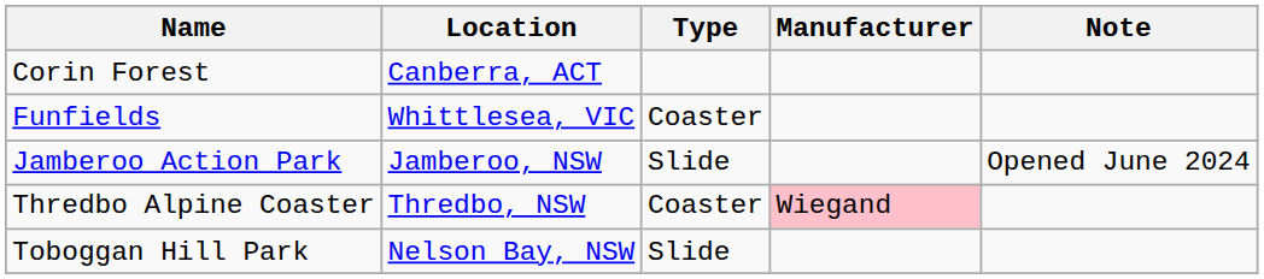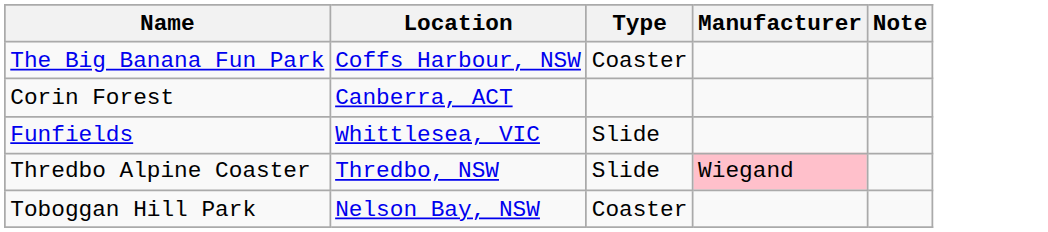 <table class="wikitable sortable">
 <tr>
 <th>Name</th>
 <th>Location</th>
 <th>Type</th>
 <th>Manufacturer</th>
 <th>Note</th>
+</tr>
+<tr>
+<td><a href='#'>The Big Banana Fun Park</a></td>
+<td><a href='#'>Coffs Harbour, NSW</a></td>
+<td>Coaster</td>
+<td></td>
+<td></td>
 </tr>
 <tr>
 <td>Corin Forest</td>
 <td><a href='#'>Canberra, ACT</a></td>
 <td></td>
 <td></td>
 <td></td>
 </tr>
 <tr>
 <td><a href='#'>Funfields</a></td>
 <td><a href='#'>Whittlesea, VIC</a></td>
-<td>Coaster</td>
+<td>Slide</td>
 <td></td>
 <td></td>
 </tr>
 <tr>
-<td><a href='#'>Jamberoo Action Park</a></td>
-<td><a href='#'>Jamberoo, NSW</a></td>
-<td>Slide</td>
-<td></td>
-<td>Opened June 2024</td>
-</tr>
-<tr>
 <td>Thredbo Alpine Coaster</td>
 <td><a href='#'>Thredbo, NSW</a></td>
-<td>Coaster</td>
+<td>Slide</td>
 <td style="background: pink;">Wiegand</td>
 </tr>
 <tr>
 <td>Toboggan Hill Park</td>
 <td><a href='#'>Nelson Bay, NSW</a></td>
-<td>Slide</td>
+<td>Coaster</td>
 <td></td>
 <td></td>
 </tr>
 </table>
